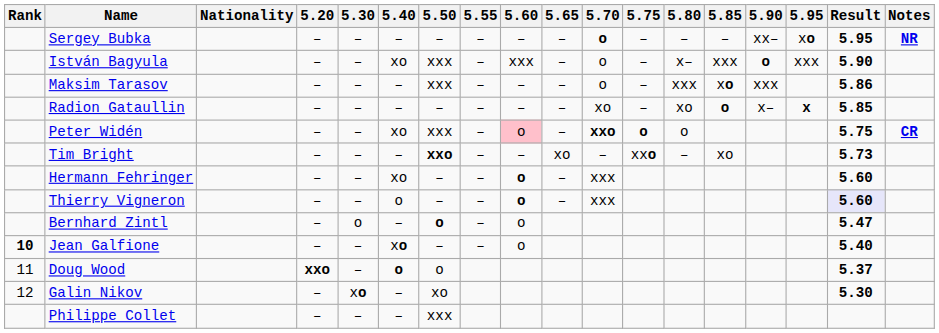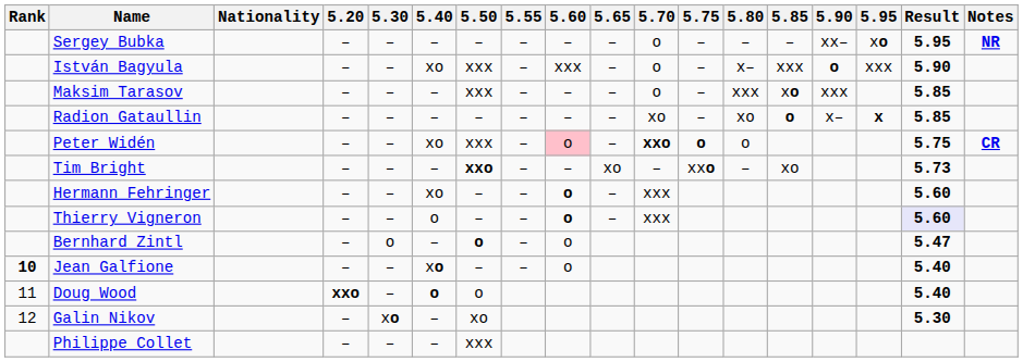 <table class="wikitable sortable" style="text-align:center">
 <tr>
 <th>Rank</th>
 <th>Name</th>
 <th>Nationality</th>
 <th>5.20</th>
 <th>5.30</th>
 <th>5.40</th>
 <th>5.50</th>
 <th>5.55</th>
 <th>5.60</th>
 <th>5.65</th>
 <th>5.70</th>
 <th>5.75</th>
 <th>5.80</th>
 <th>5.85</th>
 <th>5.90</th>
 <th>5.95</th>
 <th>Result</th>
 <th>Notes</th>
 </tr>
 <tr>
 <td></td>
 <td align=left><a href='#'>Sergey Bubka</a></td>
 <td align=left></td>
 <td>–</td>
 <td>–</td>
 <td>–</td>
 <td>–</td>
 <td>–</td>
 <td>–</td>
 <td>–</td>
-<td><strong>o</strong></td>
+<td>o</td>
 <td>–</td>
 <td>–</td>
 <td>–</td>
 <td>xx–</td>
 <td>x<strong>o</strong></td>
 <td><strong>5.95</strong></td>
 <td><strong><a href='#'>NR</a></strong></td>
 </tr>
 <tr>
 <td></td>
 <td align=left><a href='#'>István Bagyula</a></td>
 <td align=left></td>
 <td>–</td>
 <td>–</td>
 <td>xo</td>
 <td>xxx</td>
 <td>–</td>
 <td>xxx</td>
 <td>–</td>
 <td>o</td>
 <td>–</td>
 <td>x–</td>
 <td>xxx</td>
 <td><strong>o</strong></td>
 <td>xxx</td>
 <td><strong>5.90</strong></td>
 <td></td>
 </tr>
 <tr>
 <td></td>
 <td align=left><a href='#'>Maksim Tarasov</a></td>
 <td align=left></td>
 <td>–</td>
 <td>–</td>
 <td>–</td>
 <td>xxx</td>
 <td>–</td>
 <td>–</td>
 <td>–</td>
 <td>o</td>
 <td>–</td>
 <td>xxx</td>
 <td>x<strong>o</strong></td>
 <td>xxx</td>
 <td></td>
-<td><strong>5.86</strong></td>
+<td><strong>5.85</strong></td>
 <td></td>
 </tr>
 <tr>
 <td></td>
 <td align=left><a href='#'>Radion Gataullin</a></td>
 <td align=left></td>
 <td>–</td>
 <td>–</td>
 <td>–</td>
 <td>–</td>
 <td>–</td>
 <td>–</td>
 <td>–</td>
 <td>xo</td>
 <td>–</td>
 <td>xo</td>
 <td><strong>o</strong></td>
 <td>x–</td>
 <td><strong>x</strong></td>
 <td><strong>5.85</strong></td>
 <td></td>
 </tr>
 <tr>
 <td></td>
 <td align=left><a href='#'>Peter Widén</a></td>
 <td align=left></td>
 <td>–</td>
 <td>–</td>
 <td>xo</td>
 <td>xxx</td>
 <td>–</td>
 <td style="background: pink;">o</td>
 <td>–</td>
 <td><strong>xxo</strong></td>
 <td><strong>o</strong></td>
 <td>o</td>
 <td></td>
 <td></td>
 <td></td>
 <td><strong>5.75</strong></td>
 <td><strong><a href='#'>CR</a></strong></td>
 </tr>
 <tr>
 <td></td>
 <td align=left><a href='#'>Tim Bright</a></td>
 <td align=left></td>
 <td>–</td>
 <td>–</td>
 <td>–</td>
 <td><strong>xxo</strong></td>
 <td>–</td>
 <td>–</td>
 <td>xo</td>
 <td>–</td>
 <td>xx<strong>o</strong></td>
 <td>–</td>
 <td>xo</td>
 <td></td>
 <td></td>
 <td><strong>5.73</strong></td>
 <td></td>
 </tr>
 <tr>
 <td></td>
 <td align=left><a href='#'>Hermann Fehringer</a></td>
 <td align=left></td>
 <td>–</td>
 <td>–</td>
 <td>xo</td>
 <td>–</td>
 <td>–</td>
 <td><strong>o</strong></td>
 <td>–</td>
 <td>xxx</td>
 <td></td>
 <td></td>
 <td></td>
 <td></td>
 <td></td>
 <td><strong>5.60</strong></td>
 <td></td>
 </tr>
 <tr>
 <td></td>
 <td align=left><a href='#'>Thierry Vigneron</a></td>
 <td align=left></td>
 <td>–</td>
 <td>–</td>
 <td>o</td>
 <td>–</td>
 <td>–</td>
 <td><strong>o</strong></td>
 <td>–</td>
 <td>xxx</td>
 <td></td>
 <td></td>
 <td></td>
 <td></td>
 <td></td>
 <td style="background: lavender;"><strong>5.60</strong></td>
 <td></td>
 </tr>
 <tr>
 <td></td>
 <td align=left><a href='#'>Bernhard Zintl</a></td>
 <td align=left></td>
 <td>–</td>
 <td>o</td>
 <td>–</td>
 <td><strong>o</strong></td>
 <td>–</td>
 <td>o</td>
 <td></td>
 <td></td>
 <td></td>
 <td></td>
 <td></td>
 <td></td>
 <td></td>
 <td><strong>5.47</strong></td>
 <td></td>
 </tr>
 <tr>
 <td><strong>10</strong></td>
 <td align=left><a href='#'>Jean Galfione</a></td>
 <td align=left></td>
 <td>–</td>
 <td>–</td>
 <td>x<strong>o</strong></td>
 <td>–</td>
 <td>–</td>
 <td>o</td>
 <td></td>
 <td></td>
 <td></td>
 <td></td>
 <td></td>
 <td></td>
 <td></td>
 <td><strong>5.40</strong></td>
 <td></td>
 </tr>
 <tr>
 <td>11</td>
 <td align=left><a href='#'>Doug Wood</a></td>
 <td align=left></td>
 <td><strong>xxo</strong></td>
 <td>–</td>
 <td><strong>o</strong></td>
 <td>o</td>
 <td></td>
 <td></td>
 <td></td>
 <td></td>
 <td></td>
 <td></td>
 <td></td>
 <td></td>
 <td></td>
-<td><strong>5.37</strong></td>
+<td><strong>5.40</strong></td>
 <td></td>
 </tr>
 <tr>
 <td>12</td>
 <td align=left><a href='#'>Galin Nikov</a></td>
 <td align=left></td>
 <td>–</td>
 <td>x<strong>o</strong></td>
 <td>–</td>
 <td>xo</td>
 <td></td>
 <td></td>
 <td></td>
 <td></td>
 <td></td>
 <td></td>
 <td></td>
 <td></td>
 <td></td>
 <td><strong>5.30</strong></td>
 <td></td>
 </tr>
 <tr>
 <td></td>
 <td align=left><a href='#'>Philippe Collet</a></td>
 <td align=left></td>
 <td>–</td>
 <td>–</td>
 <td>–</td>
 <td>xxx</td>
 <td></td>
 <td></td>
 <td></td>
 <td></td>
 <td></td>
 <td></td>
 <td></td>
 <td></td>
 <td></td>
 <td><strong></strong></td>
 <td></td>
 </tr>
 </table>
